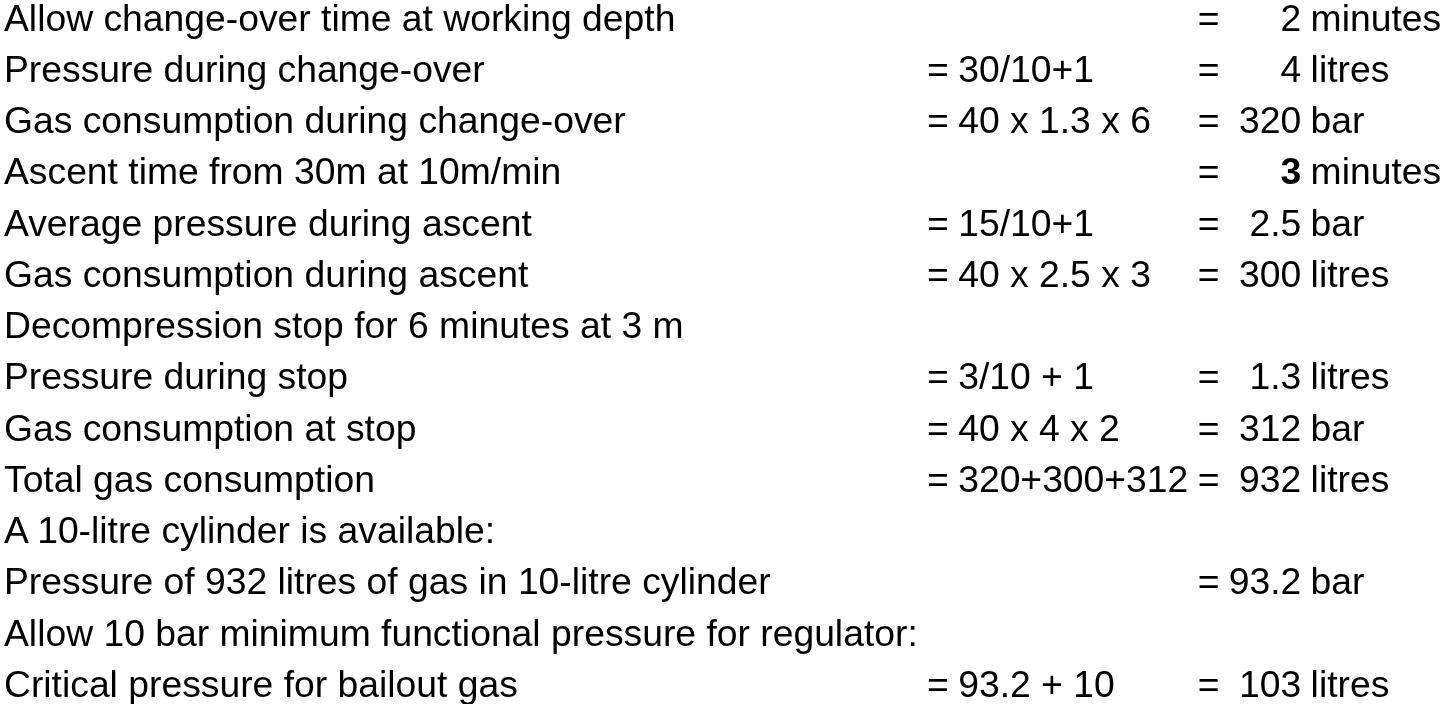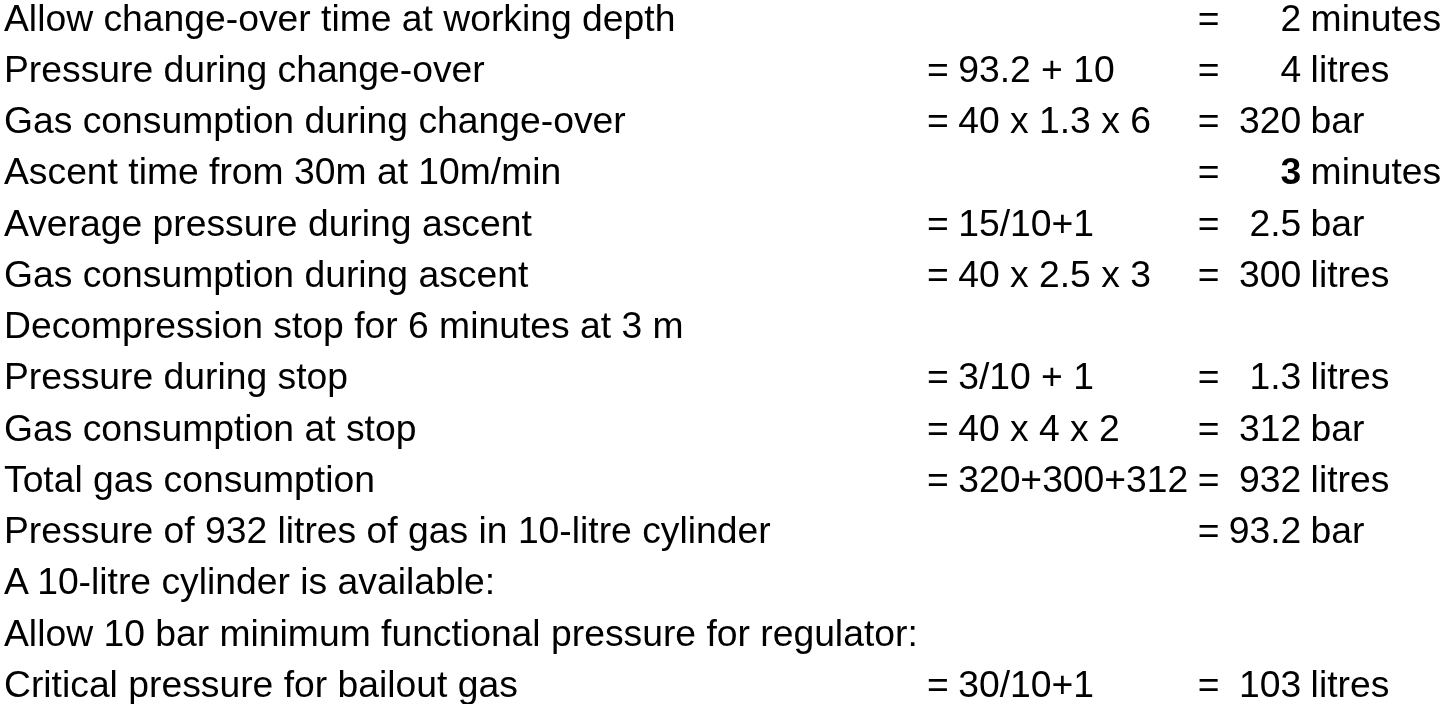 <table>
 <tr>
 <td>Allow change-over time at working depth</td>
 <td></td>
 <td></td>
 <td>=</td>
 <td align="right">2</td>
 <td>minutes</td>
 </tr>
 <tr>
 <td>Pressure during change-over</td>
 <td>=</td>
-<td>30/10+1</td>
+<td>93.2 + 10</td>
 <td>=</td>
 <td align="right">4</td>
 <td>litres</td>
 </tr>
 <tr>
 <td>Gas consumption during change-over</td>
 <td>=</td>
 <td>40 x 1.3 x 6</td>
 <td>=</td>
 <td align="right">320</td>
 <td>bar</td>
 </tr>
 <tr>
 <td>Ascent time from 30m at 10m/min</td>
 <td></td>
 <td></td>
 <td>=</td>
 <td align="right"><strong>3</strong></td>
 <td>minutes</td>
 </tr>
 <tr>
 <td>Average pressure during ascent</td>
 <td>=</td>
 <td>15/10+1</td>
 <td>=</td>
 <td align="right">2.5</td>
 <td>bar</td>
 </tr>
 <tr>
 <td>Gas consumption during ascent</td>
 <td>=</td>
 <td>40 x 2.5 x 3</td>
 <td>=</td>
 <td align="right">300</td>
 <td>litres</td>
 </tr>
 <tr>
 <td>Decompression stop for 6 minutes at 3 m</td>
 <td></td>
 <td></td>
 <td></td>
 <td align="right"></td>
 <td></td>
 </tr>
 <tr>
 <td>Pressure during stop</td>
 <td>=</td>
 <td>3/10 + 1</td>
 <td>=</td>
 <td align="right">1.3</td>
 <td>litres</td>
 </tr>
 <tr>
 <td>Gas consumption at stop</td>
 <td>=</td>
 <td>40 x 4 x 2</td>
 <td>=</td>
 <td align="right">312</td>
 <td>bar</td>
 </tr>
 <tr>
 <td>Total gas consumption</td>
 <td>=</td>
 <td>320+300+312</td>
 <td>=</td>
 <td align="right">932</td>
 <td>litres</td>
 </tr>
 <tr>
+<td>Pressure of 932 litres of gas in 10-litre cylinder</td>
+<td></td>
+<td></td>
+<td>=</td>
+<td align="right">93.2</td>
+<td>bar</td>
+</tr>
+<tr>
 <td>A 10-litre cylinder is available:</td>
 <td></td>
 <td></td>
 <td></td>
 <td align="right"></td>
 <td></td>
-</tr>
-<tr>
-<td>Pressure of 932 litres of gas in 10-litre cylinder</td>
-<td></td>
-<td></td>
-<td>=</td>
-<td align="right">93.2</td>
-<td>bar</td>
 </tr>
 <tr>
 <td>Allow 10 bar minimum functional pressure for regulator:</td>
 <td></td>
 <td></td>
 <td></td>
 <td align="right"></td>
 <td></td>
 </tr>
 <tr>
 <td>Critical pressure for bailout gas</td>
 <td>=</td>
-<td>93.2 + 10</td>
+<td>30/10+1</td>
 <td>=</td>
 <td align="right">103</td>
 <td>litres</td>
 </tr>
 </table>
